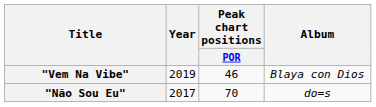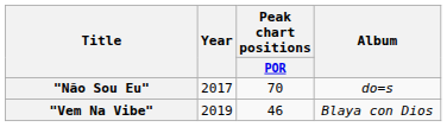 <table class="wikitable plainrowheaders" style="text-align:center;">
 <tr>
 <th scope="col" rowspan="2" style="width:14em;">Title</th>
 <th scope="col" rowspan="2">Year</th>
 <th>Peak chart positions</th>
 <th scope="col" rowspan="2" style="width:9em;">Album</th>
 </tr>
 <tr>
 <th scope="col" style="width:3em;font-size:90%;"><a href='#'>POR</a><br></th>
 </tr>
 <tr>
+<th scope="row">"Não Sou Eu"<br></th>
+<td>2017</td>
+<td>70</td>
+<td><em>do=s</em></td>
+</tr>
+<tr>
 <th scope="row">"Vem Na Vibe"<br></th>
 <td>2019</td>
 <td>46</td>
 <td><em>Blaya con Dios</em></td>
 </tr>
-<tr>
-<th scope="row">"Não Sou Eu"<br></th>
-<td>2017</td>
-<td>70</td>
-<td><em>do=s</em></td>
-</tr>
 </table>
